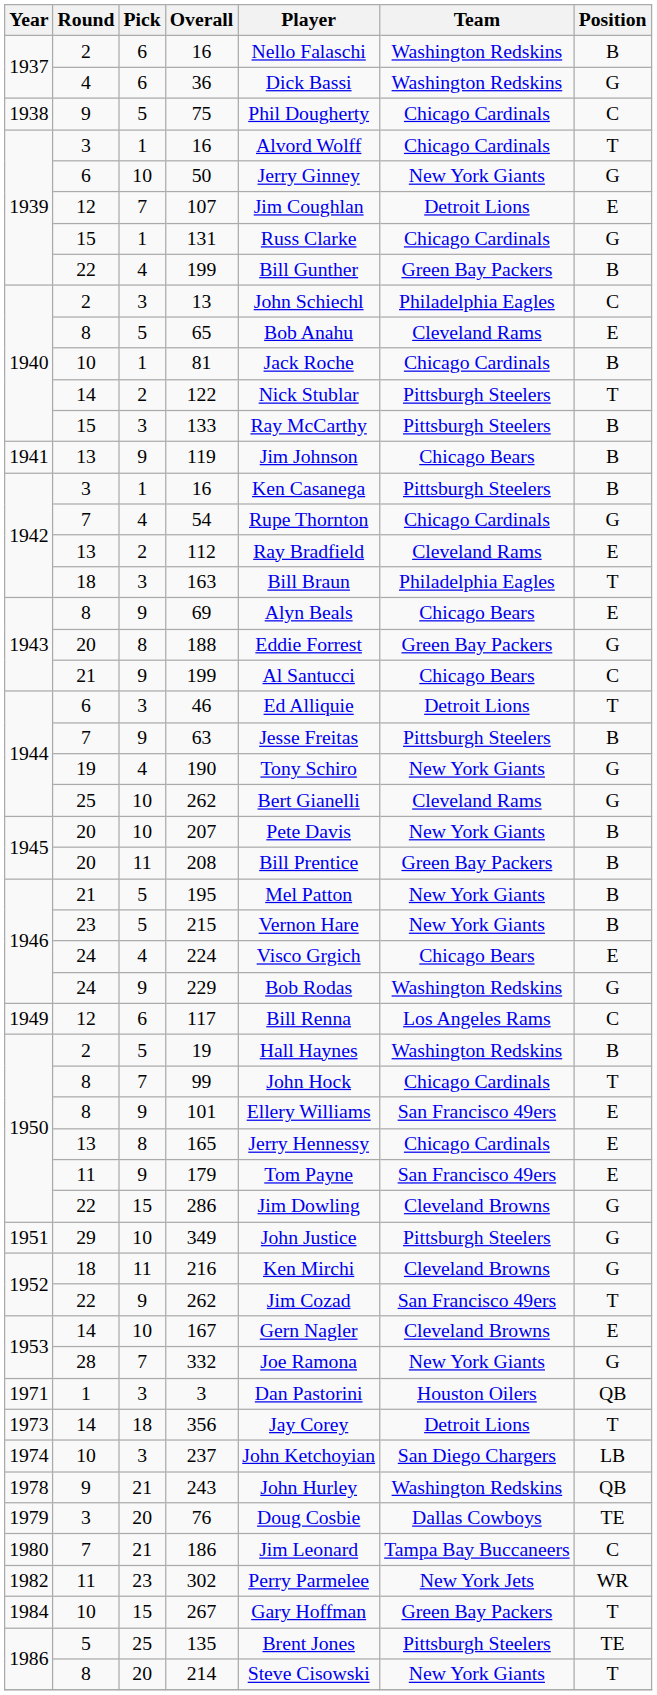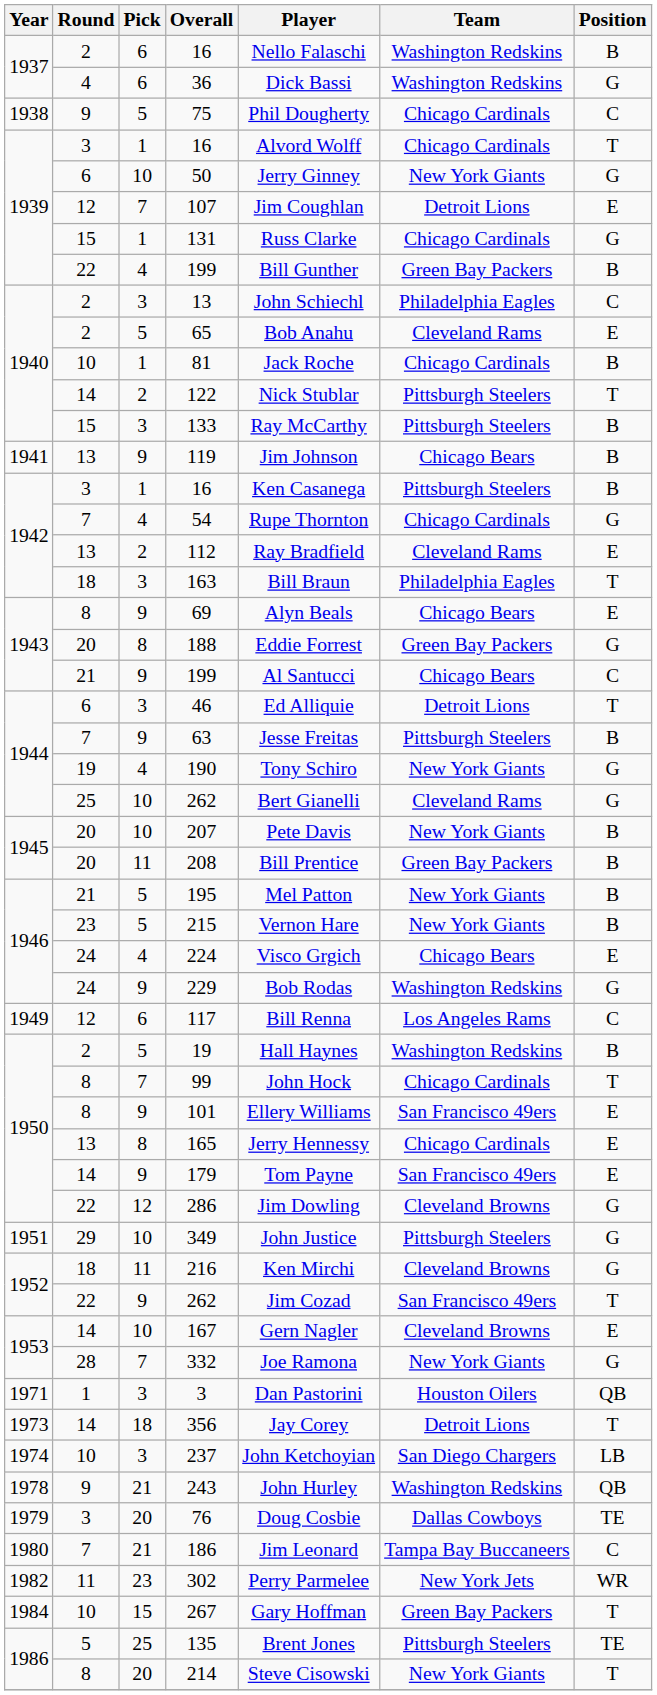 <table class="wikitable sortable" style="text-align: center;">
 <tr>
 <th>Year</th>
 <th>Round</th>
 <th>Pick</th>
 <th>Overall</th>
 <th>Player</th>
 <th>Team</th>
 <th>Position</th>
 </tr>
 <tr>
 <td rowspan="2">1937</td>
 <td>2</td>
 <td>6</td>
 <td>16</td>
 <td><a href='#'>Nello Falaschi</a></td>
 <td><a href='#'>Washington Redskins</a></td>
 <td>B</td>
 </tr>
 <tr>
 <td>4</td>
 <td>6</td>
 <td>36</td>
 <td><a href='#'>Dick Bassi</a></td>
 <td><a href='#'>Washington Redskins</a></td>
 <td>G</td>
 </tr>
 <tr>
 <td>1938</td>
 <td>9</td>
 <td>5</td>
 <td>75</td>
 <td><a href='#'>Phil Dougherty</a></td>
 <td><a href='#'>Chicago Cardinals</a></td>
 <td>C</td>
 </tr>
 <tr>
 <td rowspan="5">1939</td>
 <td>3</td>
 <td>1</td>
 <td>16</td>
 <td><a href='#'>Alvord Wolff</a></td>
 <td><a href='#'>Chicago Cardinals</a></td>
 <td>T</td>
 </tr>
 <tr>
 <td>6</td>
 <td>10</td>
 <td>50</td>
 <td><a href='#'>Jerry Ginney</a></td>
 <td><a href='#'>New York Giants</a></td>
 <td>G</td>
 </tr>
 <tr>
 <td>12</td>
 <td>7</td>
 <td>107</td>
 <td><a href='#'>Jim Coughlan</a></td>
 <td><a href='#'>Detroit Lions</a></td>
 <td>E</td>
 </tr>
 <tr>
 <td>15</td>
 <td>1</td>
 <td>131</td>
 <td><a href='#'>Russ Clarke</a></td>
 <td><a href='#'>Chicago Cardinals</a></td>
 <td>G</td>
 </tr>
 <tr>
 <td>22</td>
 <td>4</td>
 <td>199</td>
 <td><a href='#'>Bill Gunther</a></td>
 <td><a href='#'>Green Bay Packers</a></td>
 <td>B</td>
 </tr>
 <tr>
 <td rowspan="5">1940</td>
 <td>2</td>
 <td>3</td>
 <td>13</td>
 <td><a href='#'>John Schiechl</a></td>
 <td><a href='#'>Philadelphia Eagles</a></td>
 <td>C</td>
 </tr>
 <tr>
-<td>8</td>
+<td>2</td>
 <td>5</td>
 <td>65</td>
 <td><a href='#'>Bob Anahu</a></td>
 <td><a href='#'>Cleveland Rams</a></td>
 <td>E</td>
 </tr>
 <tr>
 <td>10</td>
 <td>1</td>
 <td>81</td>
 <td><a href='#'>Jack Roche</a></td>
 <td><a href='#'>Chicago Cardinals</a></td>
 <td>B</td>
 </tr>
 <tr>
 <td>14</td>
 <td>2</td>
 <td>122</td>
 <td><a href='#'>Nick Stublar</a></td>
 <td><a href='#'>Pittsburgh Steelers</a></td>
 <td>T</td>
 </tr>
 <tr>
 <td>15</td>
 <td>3</td>
 <td>133</td>
 <td><a href='#'>Ray McCarthy</a></td>
 <td><a href='#'>Pittsburgh Steelers</a></td>
 <td>B</td>
 </tr>
 <tr>
 <td>1941</td>
 <td>13</td>
 <td>9</td>
 <td>119</td>
 <td><a href='#'>Jim Johnson</a></td>
 <td><a href='#'>Chicago Bears</a></td>
 <td>B</td>
 </tr>
 <tr>
 <td rowspan="4">1942</td>
 <td>3</td>
 <td>1</td>
 <td>16</td>
 <td><a href='#'>Ken Casanega</a></td>
 <td><a href='#'>Pittsburgh Steelers</a></td>
 <td>B</td>
 </tr>
 <tr>
 <td>7</td>
 <td>4</td>
 <td>54</td>
 <td><a href='#'>Rupe Thornton</a></td>
 <td><a href='#'>Chicago Cardinals</a></td>
 <td>G</td>
 </tr>
 <tr>
 <td>13</td>
 <td>2</td>
 <td>112</td>
 <td><a href='#'>Ray Bradfield</a></td>
 <td><a href='#'>Cleveland Rams</a></td>
 <td>E</td>
 </tr>
 <tr>
 <td>18</td>
 <td>3</td>
 <td>163</td>
 <td><a href='#'>Bill Braun</a></td>
 <td><a href='#'>Philadelphia Eagles</a></td>
 <td>T</td>
 </tr>
 <tr>
 <td rowspan="3">1943</td>
 <td>8</td>
 <td>9</td>
 <td>69</td>
 <td><a href='#'>Alyn Beals</a></td>
 <td><a href='#'>Chicago Bears</a></td>
 <td>E</td>
 </tr>
 <tr>
 <td>20</td>
 <td>8</td>
 <td>188</td>
 <td><a href='#'>Eddie Forrest</a></td>
 <td><a href='#'>Green Bay Packers</a></td>
 <td>G</td>
 </tr>
 <tr>
 <td>21</td>
 <td>9</td>
 <td>199</td>
 <td><a href='#'>Al Santucci</a></td>
 <td><a href='#'>Chicago Bears</a></td>
 <td>C</td>
 </tr>
 <tr>
 <td rowspan="4">1944</td>
 <td>6</td>
 <td>3</td>
 <td>46</td>
 <td><a href='#'>Ed Alliquie</a></td>
 <td><a href='#'>Detroit Lions</a></td>
 <td>T</td>
 </tr>
 <tr>
 <td>7</td>
 <td>9</td>
 <td>63</td>
 <td><a href='#'>Jesse Freitas</a></td>
 <td><a href='#'>Pittsburgh Steelers</a></td>
 <td>B</td>
 </tr>
 <tr>
 <td>19</td>
 <td>4</td>
 <td>190</td>
 <td><a href='#'>Tony Schiro</a></td>
 <td><a href='#'>New York Giants</a></td>
 <td>G</td>
 </tr>
 <tr>
 <td>25</td>
 <td>10</td>
 <td>262</td>
 <td><a href='#'>Bert Gianelli</a></td>
 <td><a href='#'>Cleveland Rams</a></td>
 <td>G</td>
 </tr>
 <tr>
 <td rowspan="2">1945</td>
 <td>20</td>
 <td>10</td>
 <td>207</td>
 <td><a href='#'>Pete Davis</a></td>
 <td><a href='#'>New York Giants</a></td>
 <td>B</td>
 </tr>
 <tr>
 <td>20</td>
 <td>11</td>
 <td>208</td>
 <td><a href='#'>Bill Prentice</a></td>
 <td><a href='#'>Green Bay Packers</a></td>
 <td>B</td>
 </tr>
 <tr>
 <td rowspan="4">1946</td>
 <td>21</td>
 <td>5</td>
 <td>195</td>
 <td><a href='#'>Mel Patton</a></td>
 <td><a href='#'>New York Giants</a></td>
 <td>B</td>
 </tr>
 <tr>
 <td>23</td>
 <td>5</td>
 <td>215</td>
 <td><a href='#'>Vernon Hare</a></td>
 <td><a href='#'>New York Giants</a></td>
 <td>B</td>
 </tr>
 <tr>
 <td>24</td>
 <td>4</td>
 <td>224</td>
 <td><a href='#'>Visco Grgich</a></td>
 <td><a href='#'>Chicago Bears</a></td>
 <td>E</td>
 </tr>
 <tr>
 <td>24</td>
 <td>9</td>
 <td>229</td>
 <td><a href='#'>Bob Rodas</a></td>
 <td><a href='#'>Washington Redskins</a></td>
 <td>G</td>
 </tr>
 <tr>
 <td>1949</td>
 <td>12</td>
 <td>6</td>
 <td>117</td>
 <td><a href='#'>Bill Renna</a></td>
 <td><a href='#'>Los Angeles Rams</a></td>
 <td>C</td>
 </tr>
 <tr>
 <td rowspan="6">1950</td>
 <td>2</td>
 <td>5</td>
 <td>19</td>
 <td><a href='#'>Hall Haynes</a></td>
 <td><a href='#'>Washington Redskins</a></td>
 <td>B</td>
 </tr>
 <tr>
 <td>8</td>
 <td>7</td>
 <td>99</td>
 <td><a href='#'>John Hock</a></td>
 <td><a href='#'>Chicago Cardinals</a></td>
 <td>T</td>
 </tr>
 <tr>
 <td>8</td>
 <td>9</td>
 <td>101</td>
 <td><a href='#'>Ellery Williams</a></td>
 <td><a href='#'>San Francisco 49ers</a></td>
 <td>E</td>
 </tr>
 <tr>
 <td>13</td>
 <td>8</td>
 <td>165</td>
 <td><a href='#'>Jerry Hennessy</a></td>
 <td><a href='#'>Chicago Cardinals</a></td>
 <td>E</td>
 </tr>
 <tr>
-<td>11</td>
+<td>14</td>
 <td>9</td>
 <td>179</td>
 <td><a href='#'>Tom Payne</a></td>
 <td><a href='#'>San Francisco 49ers</a></td>
 <td>E</td>
 </tr>
 <tr>
 <td>22</td>
-<td>15</td>
+<td>12</td>
 <td>286</td>
 <td><a href='#'>Jim Dowling</a></td>
 <td><a href='#'>Cleveland Browns</a></td>
 <td>G</td>
 </tr>
 <tr>
 <td>1951</td>
 <td>29</td>
 <td>10</td>
 <td>349</td>
 <td><a href='#'>John Justice</a></td>
 <td><a href='#'>Pittsburgh Steelers</a></td>
 <td>G</td>
 </tr>
 <tr>
 <td rowspan="2">1952</td>
 <td>18</td>
 <td>11</td>
 <td>216</td>
 <td><a href='#'>Ken Mirchi</a></td>
 <td><a href='#'>Cleveland Browns</a></td>
 <td>G</td>
 </tr>
 <tr>
 <td>22</td>
 <td>9</td>
 <td>262</td>
 <td><a href='#'>Jim Cozad</a></td>
 <td><a href='#'>San Francisco 49ers</a></td>
 <td>T</td>
 </tr>
 <tr>
 <td rowspan="2">1953</td>
 <td>14</td>
 <td>10</td>
 <td>167</td>
 <td><a href='#'>Gern Nagler</a></td>
 <td><a href='#'>Cleveland Browns</a></td>
 <td>E</td>
 </tr>
 <tr>
 <td>28</td>
 <td>7</td>
 <td>332</td>
 <td><a href='#'>Joe Ramona</a></td>
 <td><a href='#'>New York Giants</a></td>
 <td>G</td>
 </tr>
 <tr>
 <td>1971</td>
 <td>1</td>
 <td>3</td>
 <td>3</td>
 <td><a href='#'>Dan Pastorini</a></td>
 <td><a href='#'>Houston Oilers</a></td>
 <td>QB</td>
 </tr>
 <tr>
 <td>1973</td>
 <td>14</td>
 <td>18</td>
 <td>356</td>
 <td><a href='#'>Jay Corey</a></td>
 <td><a href='#'>Detroit Lions</a></td>
 <td>T</td>
 </tr>
 <tr>
 <td>1974</td>
 <td>10</td>
 <td>3</td>
 <td>237</td>
 <td><a href='#'>John Ketchoyian</a></td>
 <td><a href='#'>San Diego Chargers</a></td>
 <td>LB</td>
 </tr>
 <tr>
 <td>1978</td>
 <td>9</td>
 <td>21</td>
 <td>243</td>
 <td><a href='#'>John Hurley</a></td>
 <td><a href='#'>Washington Redskins</a></td>
 <td>QB</td>
 </tr>
 <tr>
 <td>1979</td>
 <td>3</td>
 <td>20</td>
 <td>76</td>
 <td><a href='#'>Doug Cosbie</a></td>
 <td><a href='#'>Dallas Cowboys</a></td>
 <td>TE</td>
 </tr>
 <tr>
 <td>1980</td>
 <td>7</td>
 <td>21</td>
 <td>186</td>
 <td><a href='#'>Jim Leonard</a></td>
 <td><a href='#'>Tampa Bay Buccaneers</a></td>
 <td>C</td>
 </tr>
 <tr>
 <td>1982</td>
 <td>11</td>
 <td>23</td>
 <td>302</td>
 <td><a href='#'>Perry Parmelee</a></td>
 <td><a href='#'>New York Jets</a></td>
 <td>WR</td>
 </tr>
 <tr>
 <td>1984</td>
 <td>10</td>
 <td>15</td>
 <td>267</td>
 <td><a href='#'>Gary Hoffman</a></td>
 <td><a href='#'>Green Bay Packers</a></td>
 <td>T</td>
 </tr>
 <tr>
 <td rowspan="2">1986</td>
 <td>5</td>
 <td>25</td>
 <td>135</td>
 <td><a href='#'>Brent Jones</a></td>
 <td><a href='#'>Pittsburgh Steelers</a></td>
 <td>TE</td>
 </tr>
 <tr>
 <td>8</td>
 <td>20</td>
 <td>214</td>
 <td><a href='#'>Steve Cisowski</a></td>
 <td><a href='#'>New York Giants</a></td>
 <td>T</td>
 </tr>
 <tr>
 </tr>
 </table>
